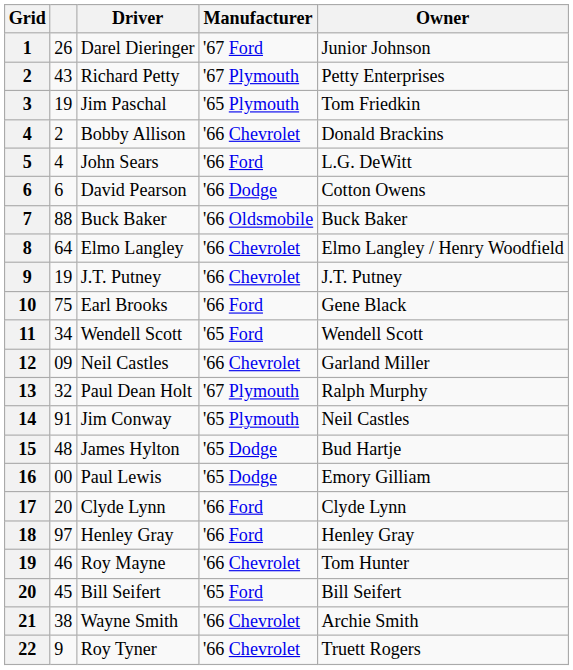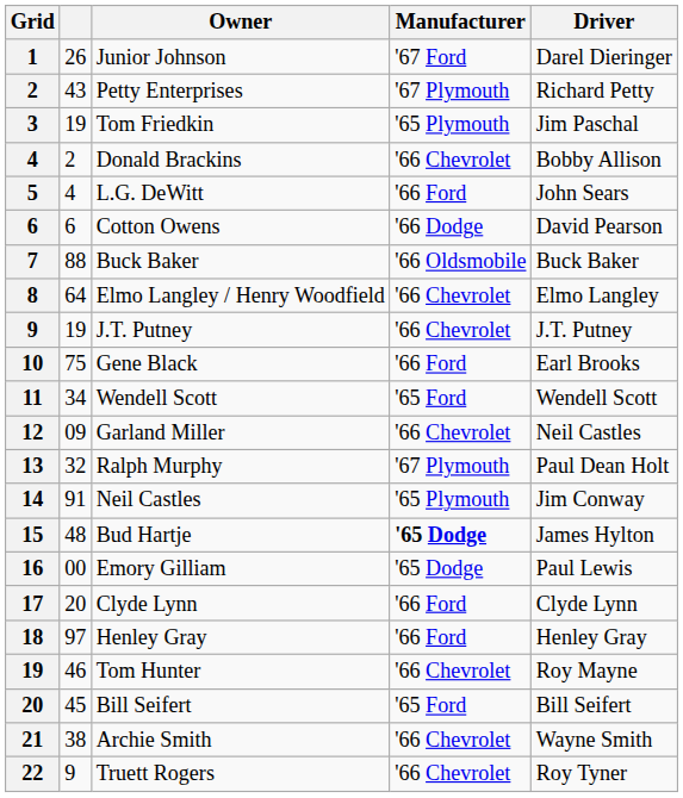 <table class="wikitable">
 <tr>
 <th>Grid</th>
 <th></th>
+<th>Owner</th>
+<th>Manufacturer</th>
 <th>Driver</th>
-<th>Manufacturer</th>
-<th>Owner</th>
 </tr>
 <tr>
 <th>1</th>
 <td>26</td>
+<td>Junior Johnson</td>
+<td>'67 <a href='#'>Ford</a></td>
 <td>Darel Dieringer</td>
-<td>'67 <a href='#'>Ford</a></td>
-<td>Junior Johnson</td>
 </tr>
 <tr>
 <th>2</th>
 <td>43</td>
+<td>Petty Enterprises</td>
+<td>'67 <a href='#'>Plymouth</a></td>
 <td>Richard Petty</td>
-<td>'67 <a href='#'>Plymouth</a></td>
-<td>Petty Enterprises</td>
 </tr>
 <tr>
 <th>3</th>
 <td>19</td>
+<td>Tom Friedkin</td>
+<td>'65 <a href='#'>Plymouth</a></td>
 <td>Jim Paschal</td>
-<td>'65 <a href='#'>Plymouth</a></td>
-<td>Tom Friedkin</td>
 </tr>
 <tr>
 <th>4</th>
 <td>2</td>
+<td>Donald Brackins</td>
+<td>'66 <a href='#'>Chevrolet</a></td>
 <td>Bobby Allison</td>
-<td>'66 <a href='#'>Chevrolet</a></td>
-<td>Donald Brackins</td>
 </tr>
 <tr>
 <th>5</th>
 <td>4</td>
+<td>L.G. DeWitt</td>
+<td>'66 <a href='#'>Ford</a></td>
 <td>John Sears</td>
-<td>'66 <a href='#'>Ford</a></td>
-<td>L.G. DeWitt</td>
 </tr>
 <tr>
 <th>6</th>
 <td>6</td>
+<td>Cotton Owens</td>
+<td>'66 <a href='#'>Dodge</a></td>
 <td>David Pearson</td>
-<td>'66 <a href='#'>Dodge</a></td>
-<td>Cotton Owens</td>
 </tr>
 <tr>
 <th>7</th>
 <td>88</td>
 <td>Buck Baker</td>
 <td>'66 <a href='#'>Oldsmobile</a></td>
 <td>Buck Baker</td>
 </tr>
 <tr>
 <th>8</th>
 <td>64</td>
+<td>Elmo Langley / Henry Woodfield</td>
+<td>'66 <a href='#'>Chevrolet</a></td>
 <td>Elmo Langley</td>
-<td>'66 <a href='#'>Chevrolet</a></td>
-<td>Elmo Langley / Henry Woodfield</td>
 </tr>
 <tr>
 <th>9</th>
 <td>19</td>
 <td>J.T. Putney</td>
 <td>'66 <a href='#'>Chevrolet</a></td>
 <td>J.T. Putney</td>
 </tr>
 <tr>
 <th>10</th>
 <td>75</td>
+<td>Gene Black</td>
+<td>'66 <a href='#'>Ford</a></td>
 <td>Earl Brooks</td>
-<td>'66 <a href='#'>Ford</a></td>
-<td>Gene Black</td>
 </tr>
 <tr>
 <th>11</th>
 <td>34</td>
 <td>Wendell Scott</td>
 <td>'65 <a href='#'>Ford</a></td>
 <td>Wendell Scott</td>
 </tr>
 <tr>
 <th>12</th>
 <td>09</td>
+<td>Garland Miller</td>
+<td>'66 <a href='#'>Chevrolet</a></td>
 <td>Neil Castles</td>
-<td>'66 <a href='#'>Chevrolet</a></td>
-<td>Garland Miller</td>
 </tr>
 <tr>
 <th>13</th>
 <td>32</td>
+<td>Ralph Murphy</td>
+<td>'67 <a href='#'>Plymouth</a></td>
 <td>Paul Dean Holt</td>
-<td>'67 <a href='#'>Plymouth</a></td>
-<td>Ralph Murphy</td>
 </tr>
 <tr>
 <th>14</th>
 <td>91</td>
+<td>Neil Castles</td>
+<td>'65 <a href='#'>Plymouth</a></td>
 <td>Jim Conway</td>
-<td>'65 <a href='#'>Plymouth</a></td>
-<td>Neil Castles</td>
 </tr>
 <tr>
 <th>15</th>
 <td>48</td>
+<td>Bud Hartje</td>
+<td><strong>'65 <a href='#'>Dodge</a></strong></td>
 <td>James Hylton</td>
-<td>'65 <a href='#'>Dodge</a></td>
-<td>Bud Hartje</td>
 </tr>
 <tr>
 <th>16</th>
 <td>00</td>
+<td>Emory Gilliam</td>
+<td>'65 <a href='#'>Dodge</a></td>
 <td>Paul Lewis</td>
-<td>'65 <a href='#'>Dodge</a></td>
-<td>Emory Gilliam</td>
 </tr>
 <tr>
 <th>17</th>
 <td>20</td>
 <td>Clyde Lynn</td>
 <td>'66 <a href='#'>Ford</a></td>
 <td>Clyde Lynn</td>
 </tr>
 <tr>
 <th>18</th>
 <td>97</td>
 <td>Henley Gray</td>
 <td>'66 <a href='#'>Ford</a></td>
 <td>Henley Gray</td>
 </tr>
 <tr>
 <th>19</th>
 <td>46</td>
+<td>Tom Hunter</td>
+<td>'66 <a href='#'>Chevrolet</a></td>
 <td>Roy Mayne</td>
-<td>'66 <a href='#'>Chevrolet</a></td>
-<td>Tom Hunter</td>
 </tr>
 <tr>
 <th>20</th>
 <td>45</td>
 <td>Bill Seifert</td>
 <td>'65 <a href='#'>Ford</a></td>
 <td>Bill Seifert</td>
 </tr>
 <tr>
 <th>21</th>
 <td>38</td>
+<td>Archie Smith</td>
+<td>'66 <a href='#'>Chevrolet</a></td>
 <td>Wayne Smith</td>
-<td>'66 <a href='#'>Chevrolet</a></td>
-<td>Archie Smith</td>
 </tr>
 <tr>
 <th>22</th>
 <td>9</td>
+<td>Truett Rogers</td>
+<td>'66 <a href='#'>Chevrolet</a></td>
 <td>Roy Tyner</td>
-<td>'66 <a href='#'>Chevrolet</a></td>
-<td>Truett Rogers</td>
 </tr>
 </table>
